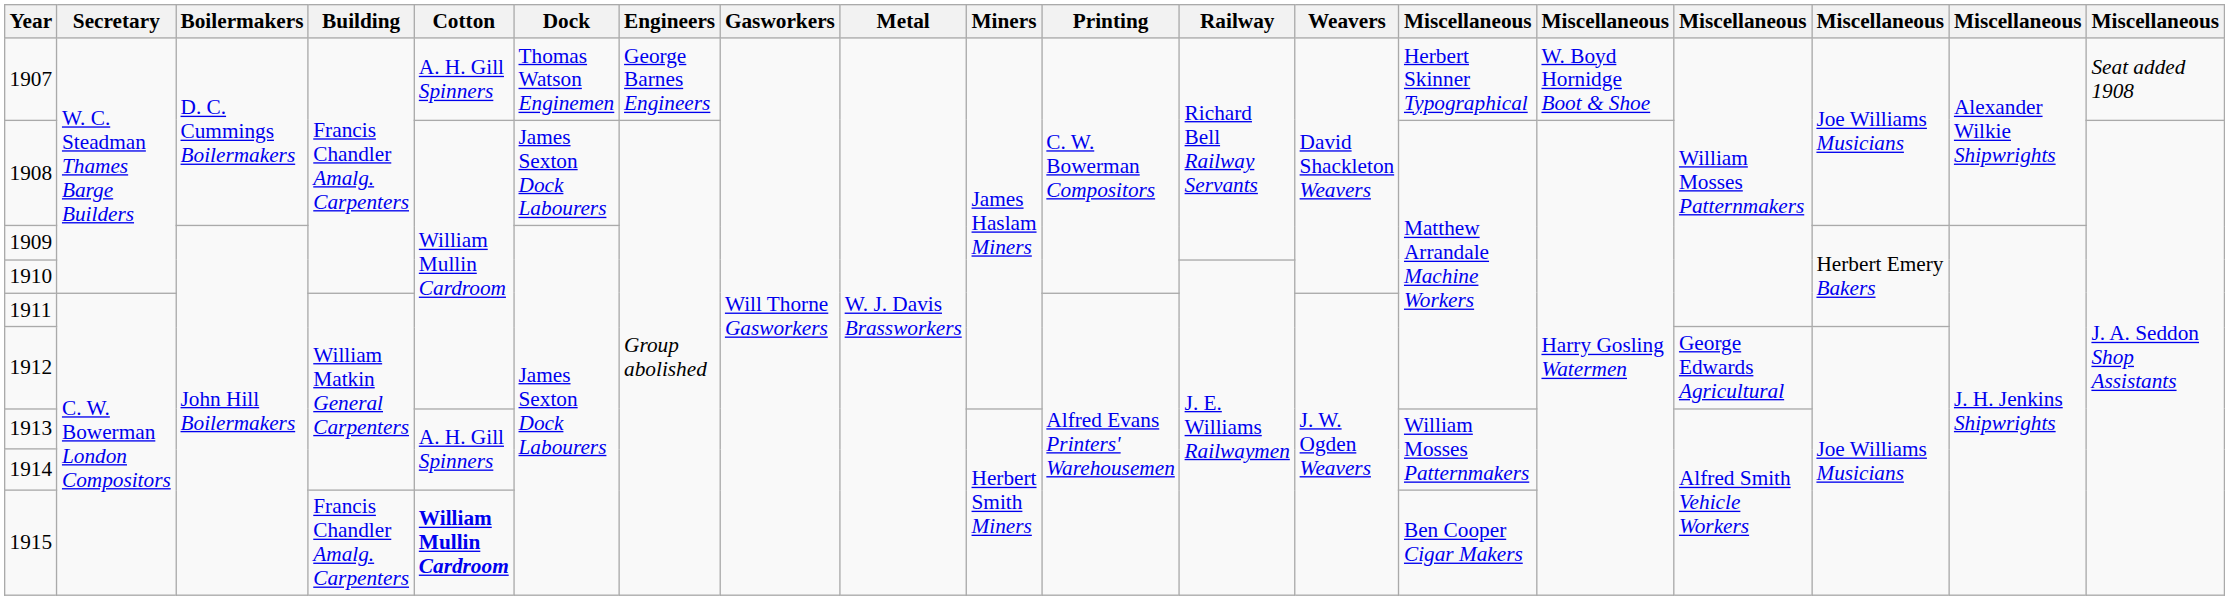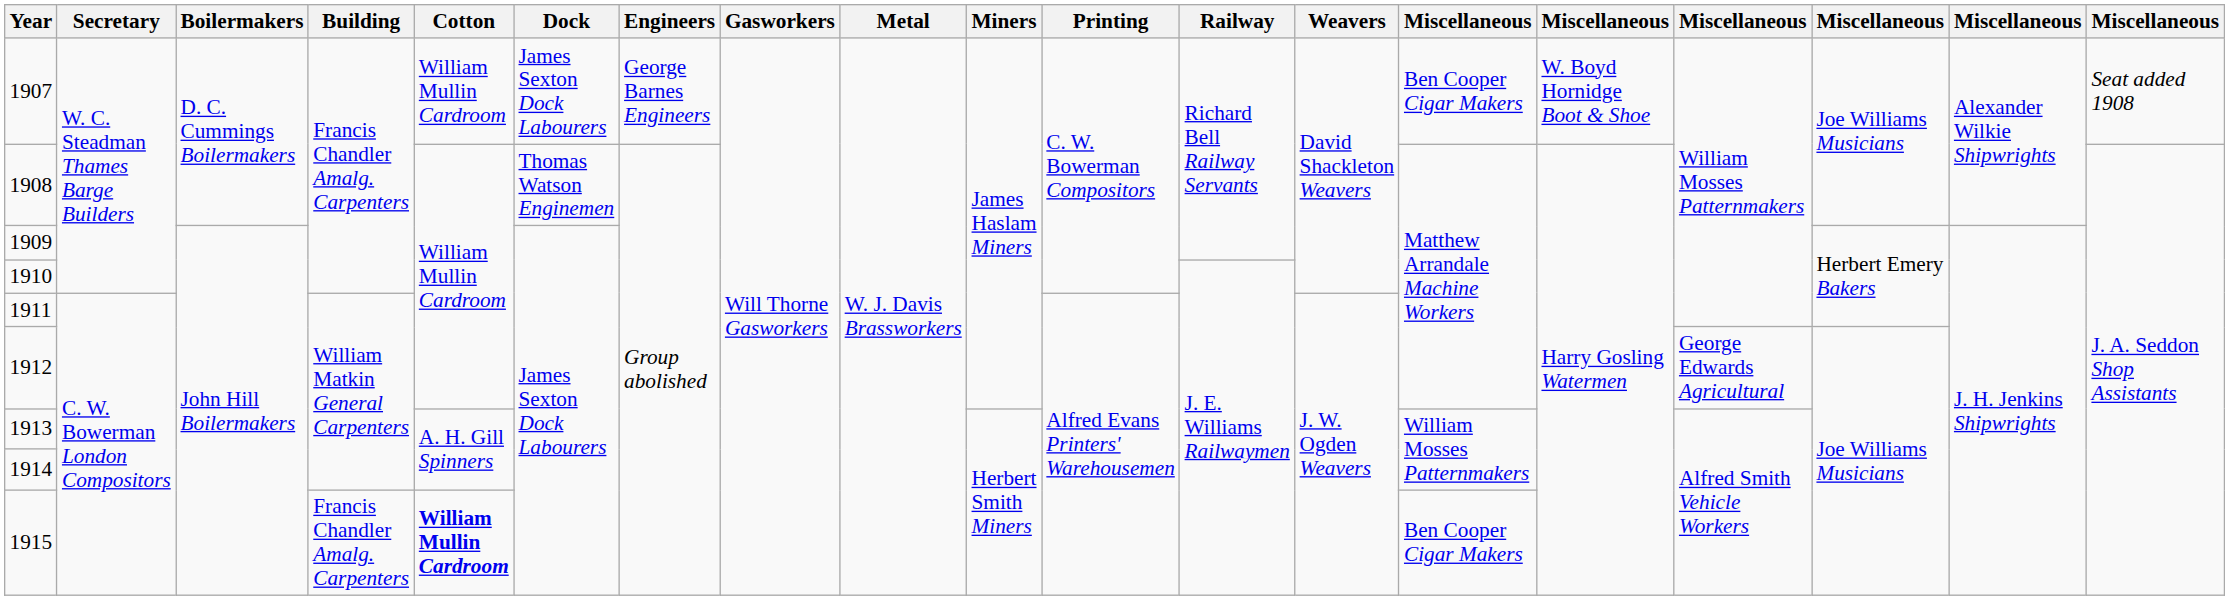 <table class="wikitable">
 <tr>
 <th>Year</th>
 <th>Secretary</th>
 <th>Boilermakers</th>
 <th>Building</th>
 <th>Cotton</th>
 <th>Dock</th>
 <th>Engineers</th>
 <th>Gasworkers</th>
 <th>Metal</th>
 <th>Miners</th>
 <th>Printing</th>
 <th>Railway</th>
 <th>Weavers</th>
 <th>Miscellaneous</th>
 <th>Miscellaneous</th>
 <th>Miscellaneous</th>
 <th>Miscellaneous</th>
 <th>Miscellaneous</th>
 <th>Miscellaneous</th>
 </tr>
 <tr>
 <td>1907</td>
 <td rowspan=4><a href='#'>W. C. Steadman</a><br><em><a href='#'>Thames Barge Builders</a></em></td>
 <td rowspan=2><a href='#'>D. C. Cummings</a><br><em><a href='#'>Boilermakers</a></em></td>
 <td rowspan=4><a href='#'>Francis Chandler</a><br><em><a href='#'>Amalg. Carpenters</a></em></td>
-<td><a href='#'>A. H. Gill</a><br><em><a href='#'>Spinners</a></em></td>
-<td><a href='#'>Thomas Watson</a><br><em><a href='#'>Enginemen</a></em></td>
+<td><a href='#'>William Mullin</a><br><em><a href='#'>Cardroom</a></em></td>
+<td><a href='#'>James Sexton</a><br><em><a href='#'>Dock Labourers</a></em></td>
 <td><a href='#'>George Barnes</a><br><em><a href='#'>Engineers</a></em></td>
 <td rowspan=9><a href='#'>Will Thorne</a><br><em><a href='#'>Gasworkers</a></em></td>
 <td rowspan=9><a href='#'>W. J. Davis</a><br><em><a href='#'>Brassworkers</a></em></td>
 <td rowspan=6><a href='#'>James Haslam</a><br><em><a href='#'>Miners</a></em></td>
 <td rowspan=4><a href='#'>C. W. Bowerman</a><br><em><a href='#'>Compositors</a></em></td>
 <td rowspan=3><a href='#'>Richard Bell</a><br><em><a href='#'>Railway Servants</a></em></td>
 <td rowspan=4><a href='#'>David Shackleton</a><br><em><a href='#'>Weavers</a></em></td>
-<td><a href='#'>Herbert Skinner</a><br><em><a href='#'>Typographical</a></em></td>
+<td><a href='#'>Ben Cooper</a><br><em><a href='#'>Cigar Makers</a></em></td>
 <td><a href='#'>W. Boyd Hornidge</a><br><em><a href='#'>Boot & Shoe</a></em></td>
 <td rowspan=5><a href='#'>William Mosses</a><br><em><a href='#'>Patternmakers</a></em></td>
 <td rowspan=2><a href='#'>Joe Williams</a><br><em><a href='#'>Musicians</a></em></td>
 <td rowspan=2><a href='#'>Alexander Wilkie</a><br><em><a href='#'>Shipwrights</a></em></td>
 <td><em>Seat added 1908</em></td>
 </tr>
 <tr>
 <td>1908</td>
 <td rowspan=5><a href='#'>William Mullin</a><br><em><a href='#'>Cardroom</a></em></td>
-<td><a href='#'>James Sexton</a><br><em><a href='#'>Dock Labourers</a></em></td>
+<td><a href='#'>Thomas Watson</a><br><em><a href='#'>Enginemen</a></em></td>
 <td rowspan=8><em>Group abolished</em></td>
 <td rowspan=5><a href='#'>Matthew Arrandale</a><br><em><a href='#'>Machine Workers</a></em></td>
 <td rowspan=8><a href='#'>Harry Gosling</a><br><em><a href='#'>Watermen</a></em></td>
 <td rowspan=8><a href='#'>J. A. Seddon</a><br><em><a href='#'>Shop Assistants</a></em></td>
 </tr>
 <tr>
 <td>1909</td>
 <td rowspan=7><a href='#'>John Hill</a><br><em><a href='#'>Boilermakers</a></em></td>
 <td rowspan=7><a href='#'>James Sexton</a><br><em><a href='#'>Dock Labourers</a></em></td>
 <td rowspan=3>Herbert Emery<br><em><a href='#'>Bakers</a></em></td>
 <td rowspan=7><a href='#'>J. H. Jenkins</a><br><em><a href='#'>Shipwrights</a></em></td>
 </tr>
 <tr>
 <td>1910</td>
 <td rowspan=6><a href='#'>J. E. Williams</a><br><em><a href='#'>Railwaymen</a></em></td>
 </tr>
 <tr>
 <td>1911</td>
 <td rowspan=5><a href='#'>C. W. Bowerman</a><br><em><a href='#'>London Compositors</a></em></td>
 <td rowspan=4><a href='#'>William Matkin</a><br><em><a href='#'>General Carpenters</a></em></td>
 <td rowspan=5><a href='#'>Alfred Evans</a><br><em><a href='#'>Printers' Warehousemen</a></em></td>
 <td rowspan=5><a href='#'>J. W. Ogden</a><br><em><a href='#'>Weavers</a></em></td>
 </tr>
 <tr>
 <td>1912</td>
 <td><a href='#'>George Edwards</a><br><em><a href='#'>Agricultural</a></em></td>
 <td rowspan=4><a href='#'>Joe Williams</a><br><em><a href='#'>Musicians</a></em></td>
 </tr>
 <tr>
 <td>1913</td>
 <td rowspan=2><a href='#'>A. H. Gill</a><br><em><a href='#'>Spinners</a></em></td>
 <td rowspan=3><a href='#'>Herbert Smith</a><br><em><a href='#'>Miners</a></em></td>
 <td rowspan=2><a href='#'>William Mosses</a><br><em><a href='#'>Patternmakers</a></em></td>
 <td rowspan=3><a href='#'>Alfred Smith</a><br><em><a href='#'>Vehicle Workers</a></em></td>
 </tr>
 <tr>
 <td>1914</td>
 </tr>
 <tr>
 <td>1915</td>
 <td><a href='#'>Francis Chandler</a><br><em><a href='#'>Amalg. Carpenters</a></em></td>
 <td><strong><a href='#'>William Mullin</a><br><em><a href='#'>Cardroom</a></em></strong></td>
 <td><a href='#'>Ben Cooper</a><br><em><a href='#'>Cigar Makers</a></em></td>
 </tr>
 </table>
